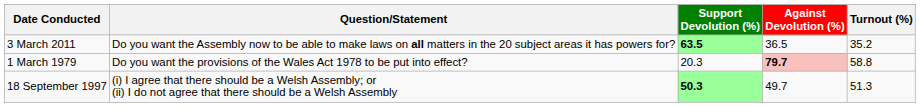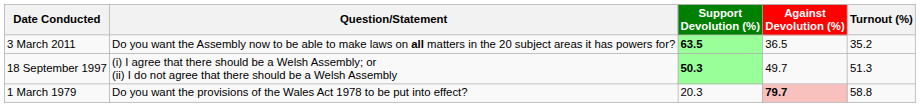 <table class="wikitable">
 <tr>
 <th>Date Conducted</th>
 <th>Question/Statement</th>
 <th style="background:green; color:white;">Support<br>Devolution (%)</th>
 <th style="background:red; color:white;">Against<br>Devolution (%)</th>
 <th>Turnout (%)</th>
 </tr>
 <tr>
 <td>3 March 2011</td>
 <td>Do you want the Assembly now to be able to make laws on <strong>all</strong> matters in the 20 subject areas it has powers for?</td>
 <td style="background: rgb(153, 255, 153);"><strong>63.5</strong></td>
 <td>36.5</td>
 <td>35.2</td>
 </tr>
 <tr>
+<td>18 September 1997</td>
+<td>(i) I agree that there should be a Welsh Assembly; or<br>(ii) I do not agree that there should be a Welsh Assembly</td>
+<td style="background: rgb(153, 255, 153);"><strong>50.3</strong></td>
+<td>49.7</td>
+<td>51.3</td>
+</tr>
+<tr>
 <td>1 March 1979</td>
 <td>Do you want the provisions of the Wales Act 1978 to be put into effect?</td>
 <td>20.3</td>
 <td style="background: rgb(248, 193, 190); "><strong>79.7</strong></td>
 <td>58.8</td>
 </tr>
-<tr>
-<td>18 September 1997</td>
-<td>(i) I agree that there should be a Welsh Assembly; or<br>(ii) I do not agree that there should be a Welsh Assembly</td>
-<td style="background: rgb(153, 255, 153);"><strong>50.3</strong></td>
-<td>49.7</td>
-<td>51.3</td>
-</tr>
 </table>
